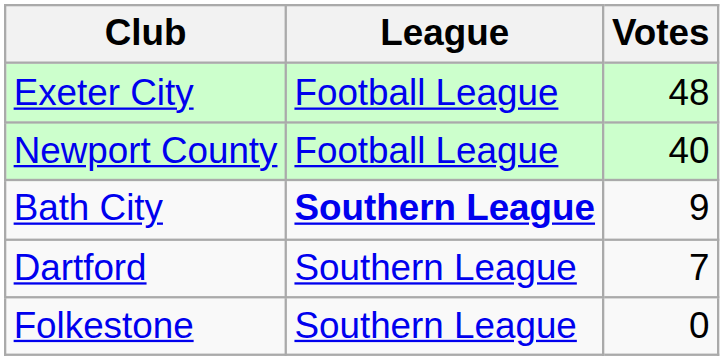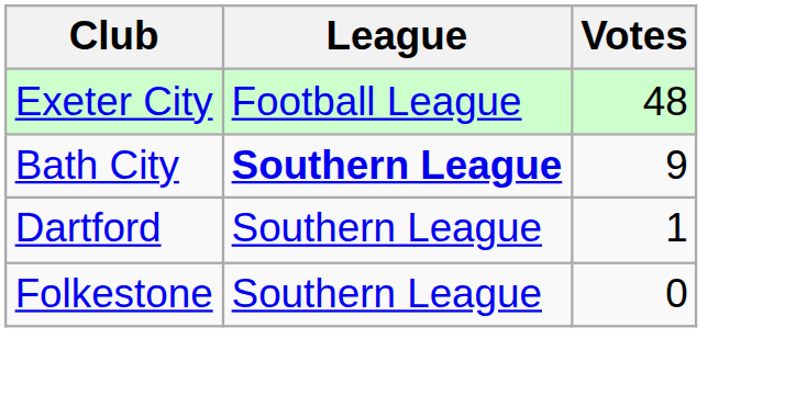 <table class=wikitable style=text-align:left>
 <tr>
 <th>Club</th>
 <th>League</th>
 <th>Votes</th>
 </tr>
 <tr bgcolor=ccffcc>
 <td><a href='#'>Exeter City</a></td>
 <td><a href='#'>Football League</a></td>
 <td align=right>48</td>
 </tr>
-<tr bgcolor=ccffcc>
-<td><a href='#'>Newport County</a></td>
-<td><a href='#'>Football League</a></td>
-<td align=right>40</td>
-</tr>
 <tr>
 <td><a href='#'>Bath City</a></td>
 <td><strong><a href='#'>Southern League</a></strong></td>
 <td align=right>9</td>
 </tr>
 <tr>
 <td><a href='#'>Dartford</a></td>
 <td><a href='#'>Southern League</a></td>
-<td align=right>7</td>
+<td align=right>1</td>
 </tr>
 <tr>
 <td><a href='#'>Folkestone</a></td>
 <td><a href='#'>Southern League</a></td>
 <td align=right>0</td>
 </tr>
 </table>
